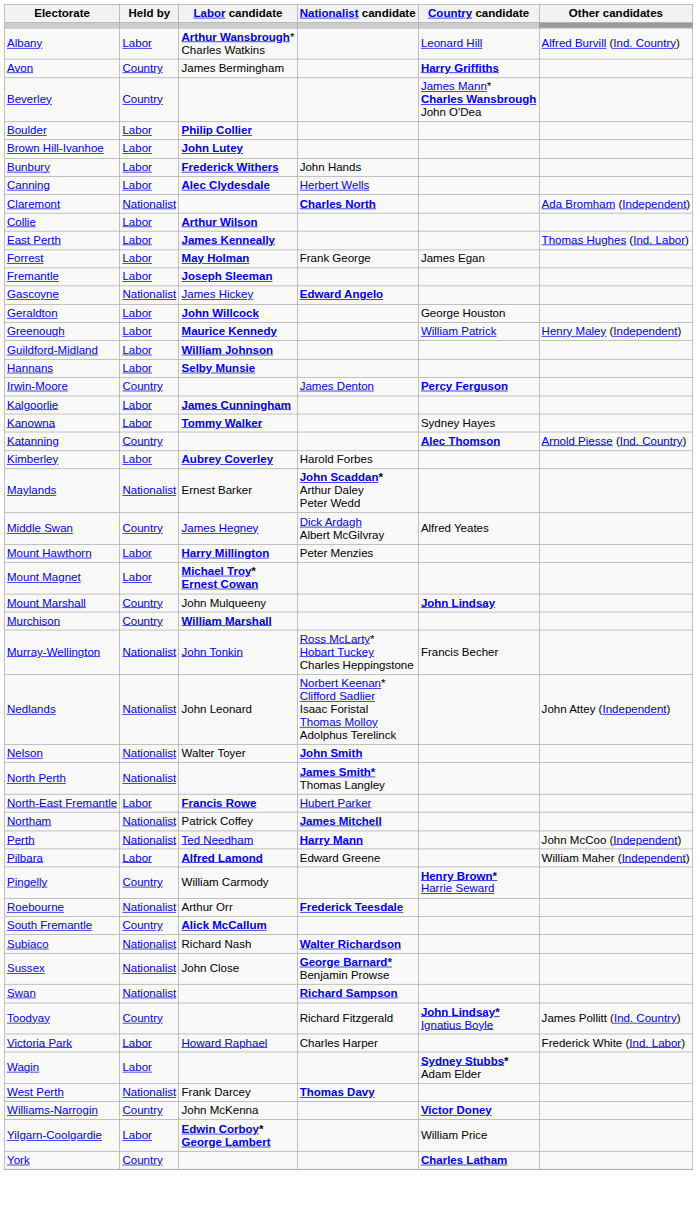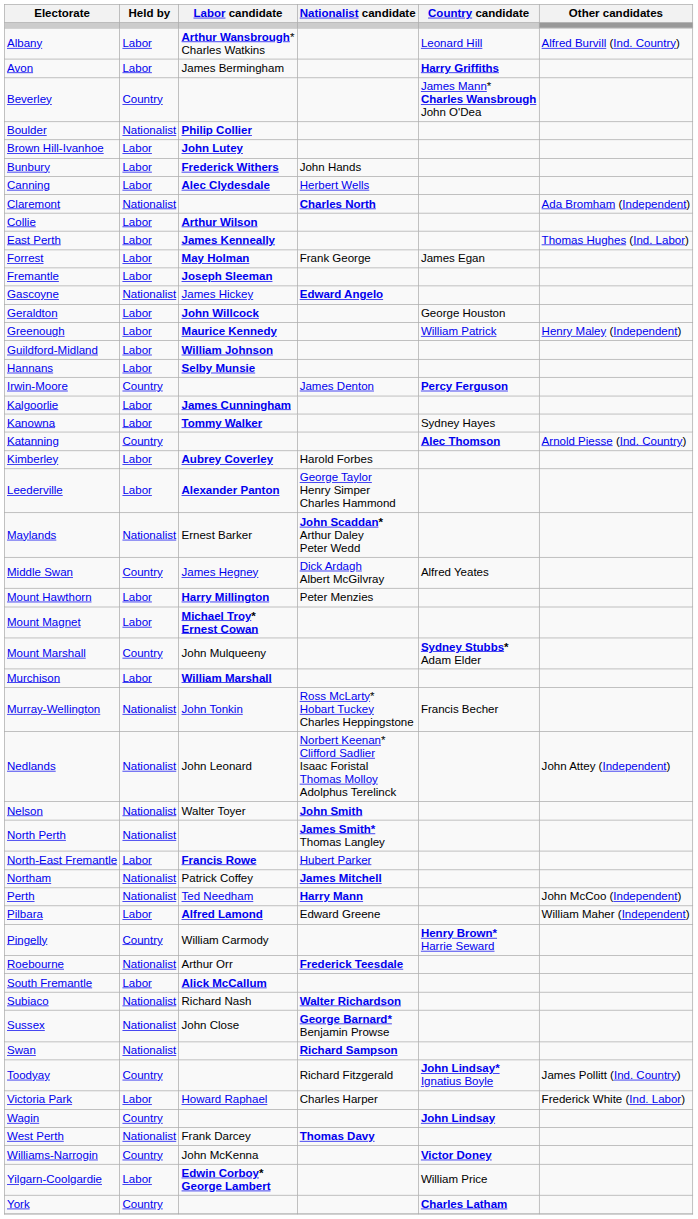 <table class="wikitable">
 <tr>
 <th>Electorate</th>
 <th>Held by</th>
 <th><a href='#'>Labor</a> candidate</th>
 <th><a href='#'>Nationalist</a> candidate</th>
 <th><a href='#'>Country</a> candidate</th>
 <th>Other candidates</th>
 </tr>
 <tr bgcolor="#cccccc">
 <td></td>
 <td></td>
 <td></td>
 <td></td>
 <td></td>
 <td bgcolor="#999999"></td>
 </tr>
 <tr>
 <td><a href='#'>Albany</a></td>
 <td><a href='#'>Labor</a></td>
 <td><strong><a href='#'>Arthur Wansbrough</a></strong>* <br> Charles Watkins</td>
 <td></td>
 <td><a href='#'>Leonard Hill</a></td>
 <td><a href='#'>Alfred Burvill</a> (<a href='#'>Ind. Country</a>)</td>
 </tr>
 <tr>
 <td><a href='#'>Avon</a></td>
-<td><a href='#'>Country</a></td>
+<td><a href='#'>Labor</a></td>
 <td>James Bermingham</td>
 <td></td>
 <td><strong><a href='#'>Harry Griffiths</a></strong></td>
 <td></td>
 </tr>
 <tr>
 <td><a href='#'>Beverley</a></td>
 <td><a href='#'>Country</a></td>
 <td></td>
 <td></td>
 <td><a href='#'>James Mann</a>* <br> <strong><a href='#'>Charles Wansbrough</a></strong> <br> John O'Dea</td>
 <td></td>
 </tr>
 <tr>
 <td><a href='#'>Boulder</a></td>
-<td><a href='#'>Labor</a></td>
+<td><a href='#'>Nationalist</a></td>
 <td><strong><a href='#'>Philip Collier</a></strong></td>
 <td></td>
 <td></td>
 <td></td>
 </tr>
 <tr>
 <td><a href='#'>Brown Hill-Ivanhoe</a></td>
 <td><a href='#'>Labor</a></td>
 <td><strong><a href='#'>John Lutey</a></strong></td>
 <td></td>
 <td></td>
 <td></td>
 </tr>
 <tr>
 <td><a href='#'>Bunbury</a></td>
 <td><a href='#'>Labor</a></td>
 <td><strong><a href='#'>Frederick Withers</a></strong></td>
 <td>John Hands</td>
 <td></td>
 <td></td>
 </tr>
 <tr>
 <td><a href='#'>Canning</a></td>
 <td><a href='#'>Labor</a></td>
 <td><strong><a href='#'>Alec Clydesdale</a></strong></td>
 <td><a href='#'>Herbert Wells</a></td>
 <td></td>
 <td></td>
 </tr>
 <tr>
 <td><a href='#'>Claremont</a></td>
 <td><a href='#'>Nationalist</a></td>
 <td></td>
 <td><strong><a href='#'>Charles North</a></strong></td>
 <td></td>
 <td><a href='#'>Ada Bromham</a> (<a href='#'>Independent</a>)</td>
 </tr>
 <tr>
 <td><a href='#'>Collie</a></td>
 <td><a href='#'>Labor</a></td>
 <td><strong><a href='#'>Arthur Wilson</a></strong></td>
 <td></td>
 <td></td>
 <td></td>
 </tr>
 <tr>
 <td><a href='#'>East Perth</a></td>
 <td><a href='#'>Labor</a></td>
 <td><strong><a href='#'>James Kenneally</a></strong></td>
 <td></td>
 <td></td>
 <td><a href='#'>Thomas Hughes</a> (<a href='#'>Ind. Labor</a>)</td>
 </tr>
 <tr>
 <td><a href='#'>Forrest</a></td>
 <td><a href='#'>Labor</a></td>
 <td><strong><a href='#'>May Holman</a></strong></td>
 <td>Frank George</td>
 <td>James Egan</td>
 <td></td>
 </tr>
 <tr>
 <td><a href='#'>Fremantle</a></td>
 <td><a href='#'>Labor</a></td>
 <td><strong><a href='#'>Joseph Sleeman</a></strong></td>
 <td></td>
 <td></td>
 <td></td>
 </tr>
 <tr>
 <td><a href='#'>Gascoyne</a></td>
 <td><a href='#'>Nationalist</a></td>
 <td><a href='#'>James Hickey</a></td>
 <td><strong><a href='#'>Edward Angelo</a></strong></td>
 <td></td>
 <td></td>
 </tr>
 <tr>
 <td><a href='#'>Geraldton</a></td>
 <td><a href='#'>Labor</a></td>
 <td><strong><a href='#'>John Willcock</a></strong></td>
 <td></td>
 <td>George Houston</td>
 <td></td>
 </tr>
 <tr>
 <td><a href='#'>Greenough</a></td>
 <td><a href='#'>Labor</a></td>
 <td><strong><a href='#'>Maurice Kennedy</a></strong></td>
 <td></td>
 <td><a href='#'>William Patrick</a></td>
 <td><a href='#'>Henry Maley</a> (<a href='#'>Independent</a>)</td>
 </tr>
 <tr>
 <td><a href='#'>Guildford-Midland</a></td>
 <td><a href='#'>Labor</a></td>
 <td><strong><a href='#'>William Johnson</a></strong></td>
 <td></td>
 <td></td>
 <td></td>
 </tr>
 <tr>
 <td><a href='#'>Hannans</a></td>
 <td><a href='#'>Labor</a></td>
 <td><strong><a href='#'>Selby Munsie</a></strong></td>
 <td></td>
 <td></td>
 <td></td>
 </tr>
 <tr>
 <td><a href='#'>Irwin-Moore</a></td>
 <td><a href='#'>Country</a></td>
 <td></td>
 <td><a href='#'>James Denton</a></td>
 <td><strong><a href='#'>Percy Ferguson</a></strong></td>
 <td></td>
 </tr>
 <tr>
 <td><a href='#'>Kalgoorlie</a></td>
 <td><a href='#'>Labor</a></td>
 <td><strong><a href='#'>James Cunningham</a></strong></td>
 <td></td>
 <td></td>
 <td></td>
 </tr>
 <tr>
 <td><a href='#'>Kanowna</a></td>
 <td><a href='#'>Labor</a></td>
 <td><strong><a href='#'>Tommy Walker</a></strong></td>
 <td></td>
 <td>Sydney Hayes</td>
 <td></td>
 </tr>
 <tr>
 <td><a href='#'>Katanning</a></td>
 <td><a href='#'>Country</a></td>
 <td></td>
 <td></td>
 <td><strong><a href='#'>Alec Thomson</a></strong></td>
 <td><a href='#'>Arnold Piesse</a> (<a href='#'>Ind. Country</a>)</td>
 </tr>
 <tr>
 <td><a href='#'>Kimberley</a></td>
 <td><a href='#'>Labor</a></td>
 <td><strong><a href='#'>Aubrey Coverley</a></strong></td>
 <td>Harold Forbes</td>
 <td></td>
 <td></td>
 </tr>
 <tr>
+<td><a href='#'>Leederville</a></td>
+<td><a href='#'>Labor</a></td>
+<td><strong><a href='#'>Alexander Panton</a></strong></td>
+<td><a href='#'>George Taylor</a> <br> Henry Simper <br> Charles Hammond</td>
+<td></td>
+<td></td>
+</tr>
+<tr>
 <td><a href='#'>Maylands</a></td>
 <td><a href='#'>Nationalist</a></td>
 <td>Ernest Barker</td>
 <td><strong><a href='#'>John Scaddan</a>*</strong> <br> Arthur Daley <br> Peter Wedd</td>
 <td></td>
 <td></td>
 </tr>
 <tr>
 <td><a href='#'>Middle Swan</a></td>
 <td><a href='#'>Country</a></td>
 <td><a href='#'>James Hegney</a></td>
 <td><a href='#'>Dick Ardagh</a> <br> Albert McGilvray</td>
 <td>Alfred Yeates</td>
 <td></td>
 </tr>
 <tr>
 <td><a href='#'>Mount Hawthorn</a></td>
 <td><a href='#'>Labor</a></td>
 <td><strong><a href='#'>Harry Millington</a></strong></td>
 <td>Peter Menzies</td>
 <td></td>
 <td></td>
 </tr>
 <tr>
 <td><a href='#'>Mount Magnet</a></td>
 <td><a href='#'>Labor</a></td>
 <td><strong><a href='#'>Michael Troy</a>*</strong> <br> <strong><a href='#'>Ernest Cowan</a></strong></td>
 <td></td>
 <td></td>
 <td></td>
 </tr>
 <tr>
 <td><a href='#'>Mount Marshall</a></td>
 <td><a href='#'>Country</a></td>
 <td>John Mulqueeny</td>
 <td></td>
-<td><strong><a href='#'>John Lindsay</a></strong></td>
+<td><strong><a href='#'>Sydney Stubbs</a>*</strong> <br> Adam Elder</td>
 <td></td>
 </tr>
 <tr>
 <td><a href='#'>Murchison</a></td>
-<td><a href='#'>Country</a></td>
+<td><a href='#'>Labor</a></td>
 <td><strong><a href='#'>William Marshall</a></strong></td>
 <td></td>
 <td></td>
 <td></td>
 </tr>
 <tr>
 <td><a href='#'>Murray-Wellington</a></td>
 <td><a href='#'>Nationalist</a></td>
 <td><a href='#'>John Tonkin</a></td>
 <td><a href='#'>Ross McLarty</a>* <br> <a href='#'>Hobart Tuckey</a> <br> Charles Heppingstone</td>
 <td>Francis Becher</td>
 <td></td>
 </tr>
 <tr>
 <td><a href='#'>Nedlands</a></td>
 <td><a href='#'>Nationalist</a></td>
 <td>John Leonard</td>
 <td><a href='#'>Norbert Keenan</a>* <br> <a href='#'>Clifford Sadlier</a> <br> Isaac Foristal <br> <a href='#'>Thomas Molloy</a> <br> Adolphus Terelinck</td>
 <td></td>
 <td>John Attey (<a href='#'>Independent</a>)</td>
 </tr>
 <tr>
 <td><a href='#'>Nelson</a></td>
 <td><a href='#'>Nationalist</a></td>
 <td>Walter Toyer</td>
 <td><strong><a href='#'>John Smith</a></strong></td>
 <td></td>
 <td></td>
 </tr>
 <tr>
 <td><a href='#'>North Perth</a></td>
 <td><a href='#'>Nationalist</a></td>
 <td></td>
 <td><strong><a href='#'>James Smith*</a></strong> <br> Thomas Langley</td>
 <td></td>
 <td></td>
 </tr>
 <tr>
 <td><a href='#'>North-East Fremantle</a></td>
 <td><a href='#'>Labor</a></td>
 <td><strong><a href='#'>Francis Rowe</a></strong></td>
 <td><a href='#'>Hubert Parker</a></td>
 <td></td>
 <td></td>
 </tr>
 <tr>
 <td><a href='#'>Northam</a></td>
 <td><a href='#'>Nationalist</a></td>
 <td>Patrick Coffey</td>
 <td><strong><a href='#'>James Mitchell</a></strong></td>
 <td></td>
 <td></td>
 </tr>
 <tr>
 <td><a href='#'>Perth</a></td>
 <td><a href='#'>Nationalist</a></td>
 <td><a href='#'>Ted Needham</a></td>
 <td><strong><a href='#'>Harry Mann</a></strong></td>
 <td></td>
 <td>John McCoo (<a href='#'>Independent</a>)</td>
 </tr>
 <tr>
 <td><a href='#'>Pilbara</a></td>
 <td><a href='#'>Labor</a></td>
 <td><strong><a href='#'>Alfred Lamond</a></strong></td>
 <td>Edward Greene</td>
 <td></td>
 <td>William Maher (<a href='#'>Independent</a>)</td>
 </tr>
 <tr>
 <td><a href='#'>Pingelly</a></td>
 <td><a href='#'>Country</a></td>
 <td>William Carmody</td>
 <td></td>
 <td><strong><a href='#'>Henry Brown*</a></strong> <br> <a href='#'>Harrie Seward</a></td>
 <td></td>
 </tr>
 <tr>
 <td><a href='#'>Roebourne</a></td>
 <td><a href='#'>Nationalist</a></td>
 <td>Arthur Orr</td>
 <td><strong><a href='#'>Frederick Teesdale</a></strong></td>
 <td></td>
 <td></td>
 </tr>
 <tr>
 <td><a href='#'>South Fremantle</a></td>
-<td><a href='#'>Country</a></td>
+<td><a href='#'>Labor</a></td>
 <td><strong><a href='#'>Alick McCallum</a></strong></td>
 <td></td>
 <td></td>
 <td></td>
 </tr>
 <tr>
 <td><a href='#'>Subiaco</a></td>
 <td><a href='#'>Nationalist</a></td>
 <td>Richard Nash</td>
 <td><strong><a href='#'>Walter Richardson</a></strong></td>
 <td></td>
 <td></td>
 </tr>
 <tr>
 <td><a href='#'>Sussex</a></td>
 <td><a href='#'>Nationalist</a></td>
 <td>John Close</td>
 <td><strong><a href='#'>George Barnard*</a></strong> <br> Benjamin Prowse</td>
 <td></td>
 <td></td>
 </tr>
 <tr>
 <td><a href='#'>Swan</a></td>
 <td><a href='#'>Nationalist</a></td>
 <td></td>
 <td><strong><a href='#'>Richard Sampson</a></strong></td>
 <td></td>
 <td></td>
 </tr>
 <tr>
 <td><a href='#'>Toodyay</a></td>
 <td><a href='#'>Country</a></td>
 <td></td>
 <td>Richard Fitzgerald</td>
 <td><strong><a href='#'>John Lindsay*</a></strong> <br> <a href='#'>Ignatius Boyle</a></td>
 <td>James Pollitt (<a href='#'>Ind. Country</a>)</td>
 </tr>
 <tr>
 <td><a href='#'>Victoria Park</a></td>
 <td><a href='#'>Labor</a></td>
 <td><a href='#'>Howard Raphael</a></td>
 <td>Charles Harper</td>
 <td></td>
 <td>Frederick White (<a href='#'>Ind. Labor</a>)</td>
 </tr>
 <tr>
 <td><a href='#'>Wagin</a></td>
-<td><a href='#'>Labor</a></td>
+<td><a href='#'>Country</a></td>
 <td></td>
 <td></td>
-<td><strong><a href='#'>Sydney Stubbs</a>*</strong> <br> Adam Elder</td>
+<td><strong><a href='#'>John Lindsay</a></strong></td>
 <td></td>
 </tr>
 <tr>
 <td><a href='#'>West Perth</a></td>
 <td><a href='#'>Nationalist</a></td>
 <td>Frank Darcey</td>
 <td><strong><a href='#'>Thomas Davy</a></strong></td>
 <td></td>
 <td></td>
 </tr>
 <tr>
 <td><a href='#'>Williams-Narrogin</a></td>
 <td><a href='#'>Country</a></td>
 <td>John McKenna</td>
 <td></td>
 <td><strong><a href='#'>Victor Doney</a></strong></td>
 <td></td>
 </tr>
 <tr>
 <td><a href='#'>Yilgarn-Coolgardie</a></td>
 <td><a href='#'>Labor</a></td>
 <td><strong><a href='#'>Edwin Corboy</a>*</strong> <br> <strong><a href='#'>George Lambert</a></strong></td>
 <td></td>
 <td>William Price</td>
 <td></td>
 </tr>
 <tr>
 <td><a href='#'>York</a></td>
 <td><a href='#'>Country</a></td>
 <td></td>
 <td></td>
 <td><strong><a href='#'>Charles Latham</a></strong></td>
 <td></td>
 </tr>
 <tr>
 </tr>
 </table>
